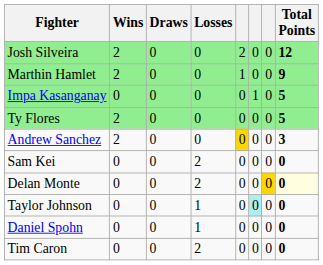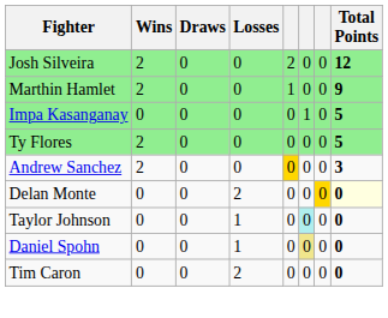 <table class="wikitable sortable">
 <tr>
 <th>Fighter</th>
 <th>Wins</th>
 <th>Draws</th>
 <th>Losses</th>
 <th></th>
 <th></th>
 <th></th>
 <th>Total<br> Points</th>
 </tr>
 <tr style="background:#90EE90;">
 <td> Josh Silveira</td>
 <td>2</td>
 <td>0</td>
 <td>0</td>
 <td>2</td>
 <td>0</td>
 <td>0</td>
 <td><strong>12</strong></td>
 </tr>
 <tr style="background:#90EE90;">
 <td> Marthin Hamlet</td>
 <td>2</td>
 <td>0</td>
 <td>0</td>
 <td>1</td>
 <td>0</td>
 <td>0</td>
 <td><strong>9</strong></td>
 </tr>
 <tr style="background:#90EE90;">
 <td> <a href='#'>Impa Kasanganay</a></td>
 <td>0</td>
 <td>0</td>
 <td>0</td>
 <td>0</td>
 <td>1</td>
 <td>0</td>
 <td><strong>5</strong></td>
 </tr>
 <tr style="background:#90EE90;">
 <td> Ty Flores</td>
 <td>2</td>
 <td>0</td>
 <td>0</td>
 <td>0</td>
 <td>0</td>
 <td>0</td>
 <td><strong>5</strong></td>
 </tr>
 <tr>
 <td> <a href='#'>Andrew Sanchez</a></td>
 <td>2</td>
 <td>0</td>
 <td>0</td>
 <td style="background: gold;">0</td>
 <td>0</td>
 <td>0</td>
 <td><strong>3</strong></td>
 </tr>
 <tr>
-<td> Sam Kei</td>
-<td>0</td>
-<td>0</td>
-<td>2</td>
-<td>0</td>
-<td>0</td>
-<td>0</td>
-<td><strong>0</strong></td>
-</tr>
-<tr>
 <td> Delan Monte</td>
 <td>0</td>
 <td>0</td>
 <td>2</td>
 <td>0</td>
 <td>0</td>
 <td style="background: gold;">0</td>
 <td style="background: lightyellow;"><strong>0</strong></td>
 </tr>
 <tr>
 <td> Taylor Johnson</td>
 <td>0</td>
 <td>0</td>
 <td>1</td>
 <td>0</td>
 <td style="background: paleturquoise;">0</td>
 <td>0</td>
 <td><strong>0</strong></td>
 </tr>
 <tr>
 <td> <a href='#'>Daniel Spohn</a></td>
 <td>0</td>
 <td>0</td>
 <td>1</td>
 <td>0</td>
-<td>0</td>
+<td style="background: khaki;">0</td>
 <td>0</td>
 <td><strong>0</strong></td>
 </tr>
 <tr>
 <td> Tim Caron</td>
 <td>0</td>
 <td>0</td>
 <td>2</td>
 <td>0</td>
 <td>0</td>
 <td>0</td>
 <td><strong>0</strong></td>
 </tr>
 </table>
